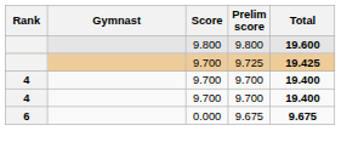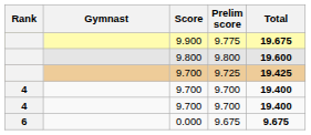 <table class="wikitable sortable" style="text-align:center; font-size:95%">
 <tr>
 <th scope="col" style="width:50px;">Rank</th>
 <th scope="col" style="width:180px;">Gymnast</th>
 <th scope="col" style="width:50px;">Score</th>
 <th scope="col" style="width:50px;">Prelim score</th>
 <th scope="col" style="width:80px;">Total</th>
+</tr>
+<tr style="background:#fffcaf;">
+<th scope=row style="text-align:center"></th>
+<td style="text-align:left;"></td>
+<td>9.900</td>
+<td>9.775</td>
+<td><strong>19.675</strong></td>
 </tr>
 <tr style="background:#e5e5e5;">
 <th scope=row style="text-align:center"></th>
 <td style="text-align:left;"></td>
 <td>9.800</td>
 <td>9.800</td>
 <td><strong>19.600</strong></td>
 </tr>
 <tr style="background:#ec9;">
 <th scope=row style="text-align:center"></th>
 <td style="text-align:left;"></td>
 <td>9.700</td>
 <td>9.725</td>
 <td><strong>19.425</strong></td>
 </tr>
 <tr>
 <th scope=row style="text-align:center">4</th>
 <td style="text-align:left;"></td>
 <td>9.700</td>
 <td>9.700</td>
 <td><strong>19.400</strong></td>
 </tr>
 <tr>
 <th scope=row style="text-align:center">4</th>
 <td style="text-align:left;"></td>
 <td>9.700</td>
 <td>9.700</td>
 <td><strong>19.400</strong></td>
 </tr>
 <tr>
 <th scope=row style="text-align:center">6</th>
 <td style="text-align:left;"></td>
 <td>0.000</td>
 <td>9.675</td>
 <td><strong>9.675</strong></td>
 </tr>
 </table>
